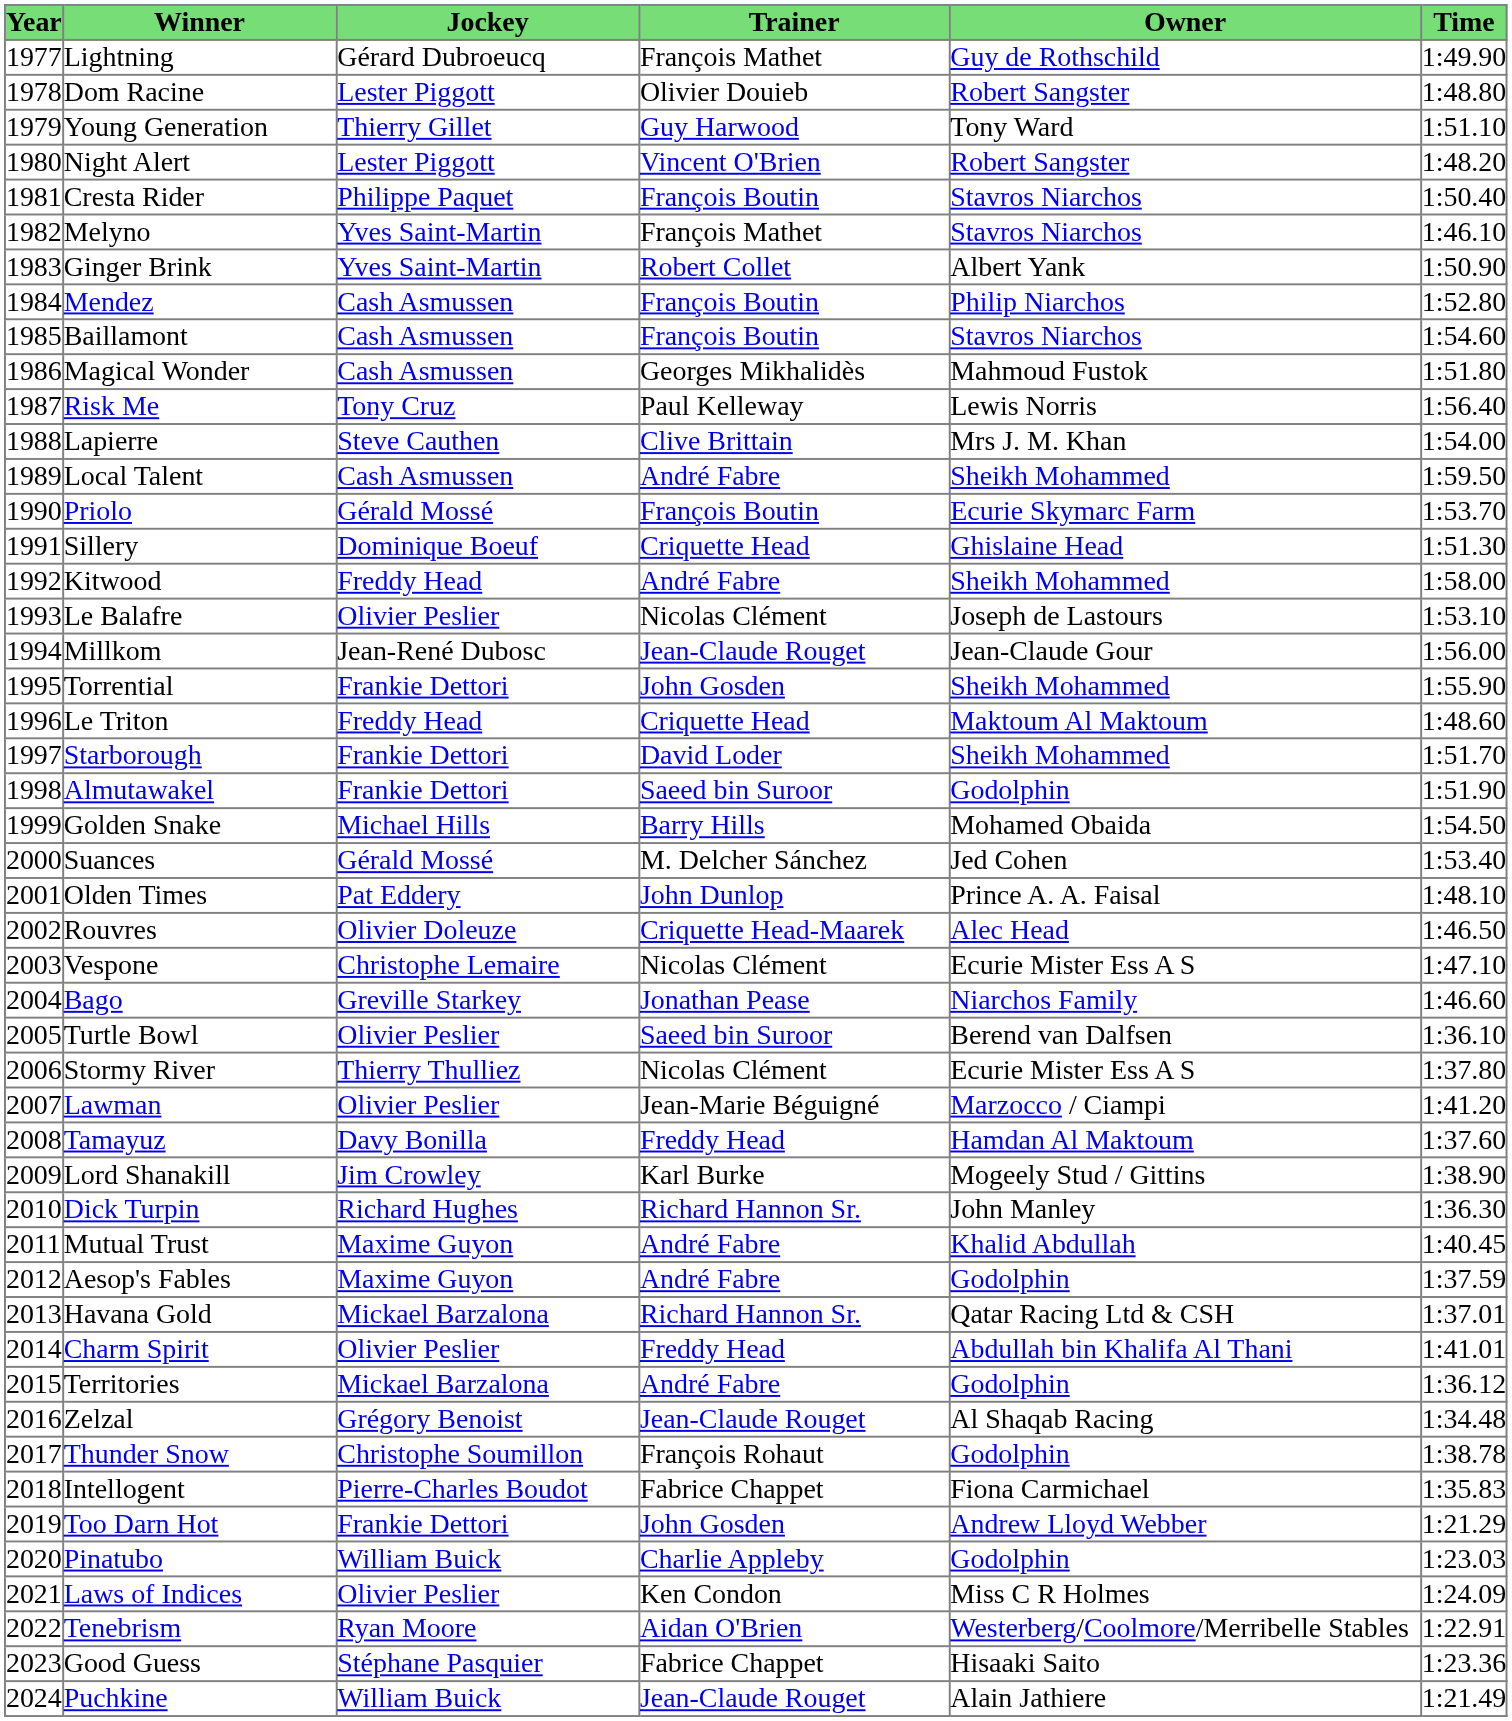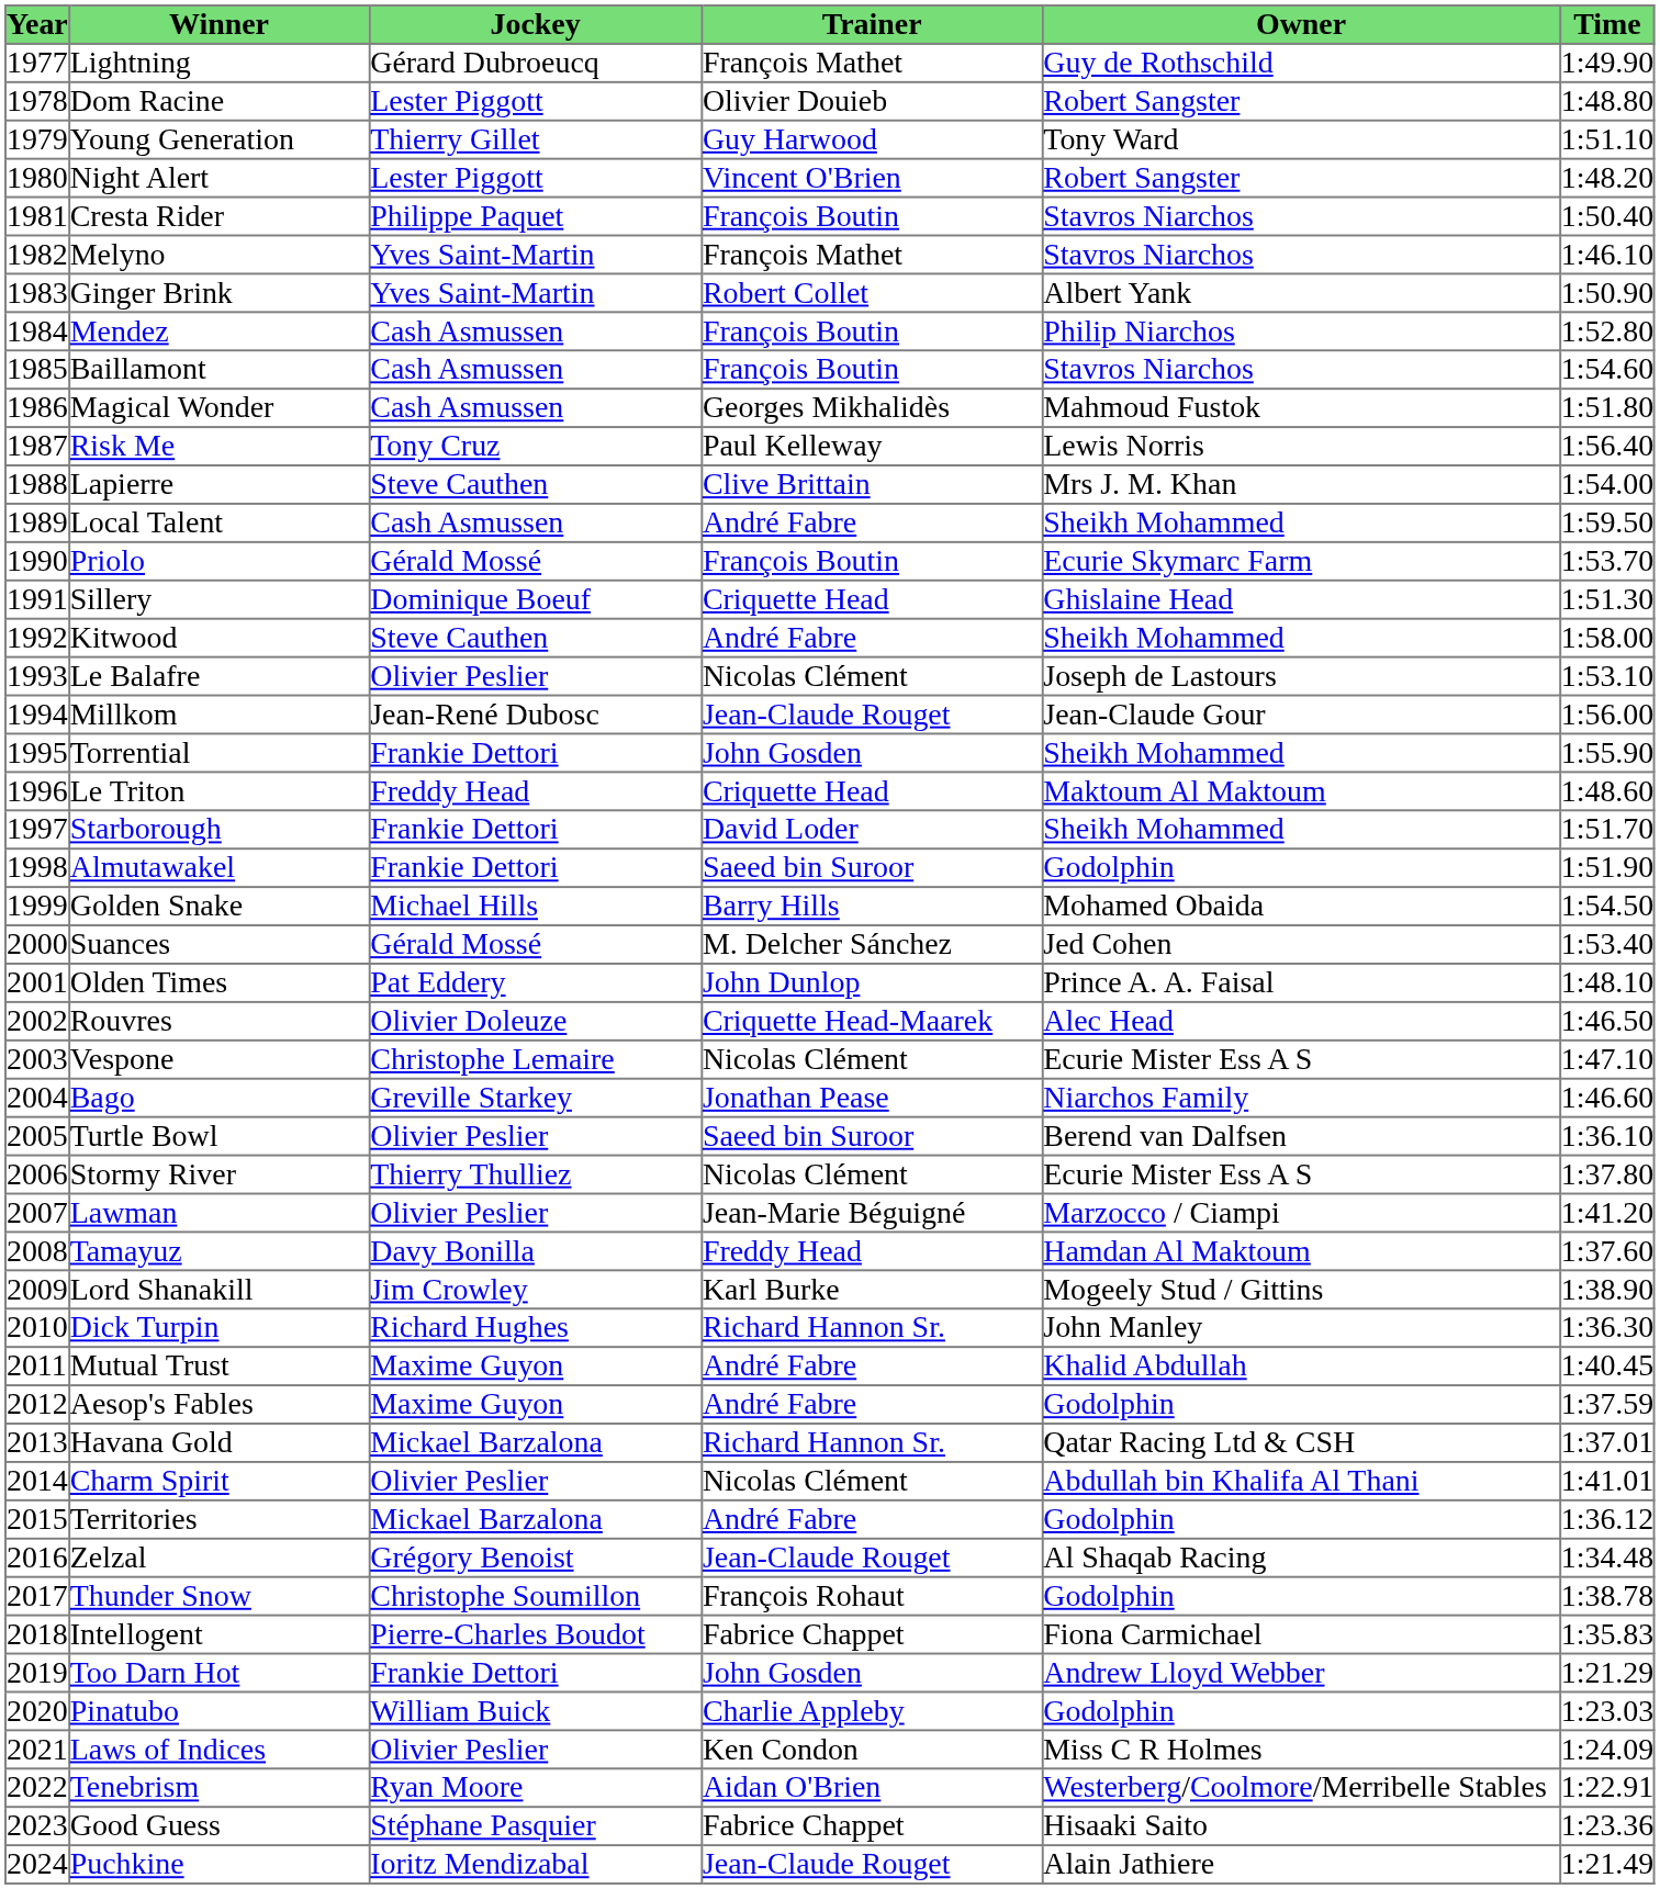 <table class = "sortable" | border="1" cellpadding="0" style="border-collapse: collapse; font-size:90%">
 <tr bgcolor="#77dd77" align="center">
 <th>Year</th>
 <th>Winner</th>
 <th>Jockey</th>
 <th>Trainer</th>
 <th>Owner</th>
 <th>Time</th>
 </tr>
 <tr>
 <td>1977</td>
 <td width=140px>Lightning</td>
 <td width=155px>Gérard Dubroeucq</td>
 <td width=159px>François Mathet</td>
 <td width=242px><a href='#'>Guy de Rothschild</a></td>
 <td>1:49.90</td>
 </tr>
 <tr>
 <td>1978</td>
 <td>Dom Racine</td>
 <td><a href='#'>Lester Piggott</a></td>
 <td>Olivier Douieb</td>
 <td><a href='#'>Robert Sangster</a></td>
 <td>1:48.80</td>
 </tr>
 <tr>
 <td>1979</td>
 <td>Young Generation</td>
 <td><a href='#'>Thierry Gillet</a></td>
 <td><a href='#'>Guy Harwood</a></td>
 <td>Tony Ward</td>
 <td>1:51.10</td>
 </tr>
 <tr>
 <td>1980</td>
 <td>Night Alert</td>
 <td><a href='#'>Lester Piggott</a></td>
 <td><a href='#'>Vincent O'Brien</a></td>
 <td><a href='#'>Robert Sangster</a></td>
 <td>1:48.20</td>
 </tr>
 <tr>
 <td>1981</td>
 <td>Cresta Rider</td>
 <td><a href='#'>Philippe Paquet</a></td>
 <td><a href='#'>François Boutin</a></td>
 <td><a href='#'>Stavros Niarchos</a></td>
 <td>1:50.40</td>
 </tr>
 <tr>
 <td>1982</td>
 <td>Melyno</td>
 <td><a href='#'>Yves Saint-Martin</a></td>
 <td>François Mathet</td>
 <td><a href='#'>Stavros Niarchos</a></td>
 <td>1:46.10</td>
 </tr>
 <tr>
 <td>1983</td>
 <td>Ginger Brink</td>
 <td><a href='#'>Yves Saint-Martin</a></td>
 <td><a href='#'>Robert Collet</a></td>
 <td>Albert Yank</td>
 <td>1:50.90</td>
 </tr>
 <tr>
 <td>1984</td>
 <td><a href='#'>Mendez</a></td>
 <td><a href='#'>Cash Asmussen</a></td>
 <td><a href='#'>François Boutin</a></td>
 <td><a href='#'>Philip Niarchos</a></td>
 <td>1:52.80</td>
 </tr>
 <tr>
 <td>1985</td>
 <td>Baillamont</td>
 <td><a href='#'>Cash Asmussen</a></td>
 <td><a href='#'>François Boutin</a></td>
 <td><a href='#'>Stavros Niarchos</a></td>
 <td>1:54.60</td>
 </tr>
 <tr>
 <td>1986</td>
 <td>Magical Wonder</td>
 <td><a href='#'>Cash Asmussen</a></td>
 <td>Georges Mikhalidès</td>
 <td>Mahmoud Fustok</td>
 <td>1:51.80</td>
 </tr>
 <tr>
 <td>1987</td>
 <td><a href='#'>Risk Me</a></td>
 <td><a href='#'>Tony Cruz</a></td>
 <td>Paul Kelleway</td>
 <td>Lewis Norris</td>
 <td>1:56.40</td>
 </tr>
 <tr>
 <td>1988</td>
 <td>Lapierre</td>
 <td><a href='#'>Steve Cauthen</a></td>
 <td><a href='#'>Clive Brittain</a></td>
 <td>Mrs J. M. Khan</td>
 <td>1:54.00</td>
 </tr>
 <tr>
 <td>1989</td>
 <td>Local Talent</td>
 <td><a href='#'>Cash Asmussen</a></td>
 <td><a href='#'>André Fabre</a></td>
 <td><a href='#'>Sheikh Mohammed</a></td>
 <td>1:59.50</td>
 </tr>
 <tr>
 <td>1990</td>
 <td><a href='#'>Priolo</a></td>
 <td><a href='#'>Gérald Mossé</a></td>
 <td><a href='#'>François Boutin</a></td>
 <td><a href='#'>Ecurie Skymarc Farm</a></td>
 <td>1:53.70</td>
 </tr>
 <tr>
 <td>1991</td>
 <td>Sillery</td>
 <td><a href='#'>Dominique Boeuf</a></td>
 <td><a href='#'>Criquette Head</a></td>
 <td><a href='#'>Ghislaine Head</a></td>
 <td>1:51.30</td>
 </tr>
 <tr>
 <td>1992</td>
 <td>Kitwood</td>
-<td><a href='#'>Freddy Head</a></td>
+<td><a href='#'>Steve Cauthen</a></td>
 <td><a href='#'>André Fabre</a></td>
 <td><a href='#'>Sheikh Mohammed</a></td>
 <td>1:58.00</td>
 </tr>
 <tr>
 <td>1993</td>
 <td>Le Balafre</td>
 <td><a href='#'>Olivier Peslier</a></td>
 <td>Nicolas Clément</td>
 <td>Joseph de Lastours</td>
 <td>1:53.10</td>
 </tr>
 <tr>
 <td>1994</td>
 <td>Millkom</td>
 <td>Jean-René Dubosc</td>
 <td><a href='#'>Jean-Claude Rouget</a></td>
 <td>Jean-Claude Gour</td>
 <td>1:56.00</td>
 </tr>
 <tr>
 <td>1995</td>
 <td>Torrential</td>
 <td><a href='#'>Frankie Dettori</a></td>
 <td><a href='#'>John Gosden</a></td>
 <td><a href='#'>Sheikh Mohammed</a></td>
 <td>1:55.90</td>
 </tr>
 <tr>
 <td>1996</td>
 <td>Le Triton</td>
 <td><a href='#'>Freddy Head</a></td>
 <td><a href='#'>Criquette Head</a></td>
 <td><a href='#'>Maktoum Al Maktoum</a></td>
 <td>1:48.60</td>
 </tr>
 <tr>
 <td>1997</td>
 <td><a href='#'>Starborough</a></td>
 <td><a href='#'>Frankie Dettori</a></td>
 <td><a href='#'>David Loder</a></td>
 <td><a href='#'>Sheikh Mohammed</a></td>
 <td>1:51.70</td>
 </tr>
 <tr>
 <td>1998</td>
 <td><a href='#'>Almutawakel</a></td>
 <td><a href='#'>Frankie Dettori</a></td>
 <td><a href='#'>Saeed bin Suroor</a></td>
 <td><a href='#'>Godolphin</a></td>
 <td>1:51.90</td>
 </tr>
 <tr>
 <td>1999</td>
 <td>Golden Snake</td>
 <td><a href='#'>Michael Hills</a></td>
 <td><a href='#'>Barry Hills</a></td>
 <td>Mohamed Obaida</td>
 <td>1:54.50</td>
 </tr>
 <tr>
 <td>2000</td>
 <td>Suances</td>
 <td><a href='#'>Gérald Mossé</a></td>
 <td>M. Delcher Sánchez </td>
 <td>Jed Cohen</td>
 <td>1:53.40</td>
 </tr>
 <tr>
 <td>2001</td>
 <td>Olden Times</td>
 <td><a href='#'>Pat Eddery</a></td>
 <td><a href='#'>John Dunlop</a></td>
 <td>Prince A. A. Faisal</td>
 <td>1:48.10</td>
 </tr>
 <tr>
 <td>2002</td>
 <td>Rouvres</td>
 <td><a href='#'>Olivier Doleuze</a></td>
 <td><a href='#'>Criquette Head-Maarek</a></td>
 <td><a href='#'>Alec Head</a></td>
 <td>1:46.50</td>
 </tr>
 <tr>
 <td>2003</td>
 <td>Vespone</td>
 <td><a href='#'>Christophe Lemaire</a></td>
 <td>Nicolas Clément</td>
 <td>Ecurie Mister Ess A S</td>
 <td>1:47.10</td>
 </tr>
 <tr>
 <td>2004</td>
 <td><a href='#'>Bago</a></td>
 <td><a href='#'>Greville Starkey</a></td>
 <td><a href='#'>Jonathan Pease</a></td>
 <td><a href='#'>Niarchos Family</a></td>
 <td>1:46.60</td>
 </tr>
 <tr>
 <td>2005</td>
 <td>Turtle Bowl</td>
 <td><a href='#'>Olivier Peslier</a></td>
 <td><a href='#'>Saeed bin Suroor</a></td>
 <td>Berend van Dalfsen</td>
 <td>1:36.10</td>
 </tr>
 <tr>
 <td>2006</td>
 <td>Stormy River</td>
 <td><a href='#'>Thierry Thulliez</a></td>
 <td>Nicolas Clément</td>
 <td>Ecurie Mister Ess A S</td>
 <td>1:37.80</td>
 </tr>
 <tr>
 <td>2007</td>
 <td><a href='#'>Lawman</a></td>
 <td><a href='#'>Olivier Peslier</a></td>
 <td>Jean-Marie Béguigné</td>
 <td><a href='#'>Marzocco</a> / Ciampi </td>
 <td>1:41.20</td>
 </tr>
 <tr>
 <td>2008</td>
 <td><a href='#'>Tamayuz</a></td>
 <td><a href='#'>Davy Bonilla</a></td>
 <td><a href='#'>Freddy Head</a></td>
 <td><a href='#'>Hamdan Al Maktoum</a></td>
 <td>1:37.60</td>
 </tr>
 <tr>
 <td>2009</td>
 <td>Lord Shanakill</td>
 <td><a href='#'>Jim Crowley</a></td>
 <td>Karl Burke</td>
 <td>Mogeely Stud / Gittins </td>
 <td>1:38.90</td>
 </tr>
 <tr>
 <td>2010</td>
 <td><a href='#'>Dick Turpin</a></td>
 <td><a href='#'>Richard Hughes</a></td>
 <td><a href='#'>Richard Hannon Sr.</a></td>
 <td>John Manley</td>
 <td>1:36.30</td>
 </tr>
 <tr>
 <td>2011</td>
 <td>Mutual Trust</td>
 <td><a href='#'>Maxime Guyon</a></td>
 <td><a href='#'>André Fabre</a></td>
 <td><a href='#'>Khalid Abdullah</a></td>
 <td>1:40.45</td>
 </tr>
 <tr>
 <td>2012</td>
 <td>Aesop's Fables</td>
 <td><a href='#'>Maxime Guyon</a></td>
 <td><a href='#'>André Fabre</a></td>
 <td><a href='#'>Godolphin</a></td>
 <td>1:37.59</td>
 </tr>
 <tr>
 <td>2013</td>
 <td>Havana Gold</td>
 <td><a href='#'>Mickael Barzalona</a></td>
 <td><a href='#'>Richard Hannon Sr.</a></td>
 <td>Qatar Racing Ltd & CSH</td>
 <td>1:37.01</td>
 </tr>
 <tr>
 <td>2014</td>
 <td><a href='#'>Charm Spirit</a></td>
 <td><a href='#'>Olivier Peslier</a></td>
-<td><a href='#'>Freddy Head</a></td>
+<td>Nicolas Clément</td>
 <td><a href='#'>Abdullah bin Khalifa Al Thani</a></td>
 <td>1:41.01</td>
 </tr>
 <tr>
 <td>2015</td>
 <td>Territories</td>
 <td><a href='#'>Mickael Barzalona</a></td>
 <td><a href='#'>André Fabre</a></td>
 <td><a href='#'>Godolphin</a></td>
 <td>1:36.12</td>
 </tr>
 <tr>
 <td>2016</td>
 <td>Zelzal</td>
 <td><a href='#'>Grégory Benoist</a></td>
 <td><a href='#'>Jean-Claude Rouget</a></td>
 <td>Al Shaqab Racing</td>
 <td>1:34.48</td>
 </tr>
 <tr>
 <td>2017</td>
 <td><a href='#'>Thunder Snow</a></td>
 <td><a href='#'>Christophe Soumillon</a></td>
 <td>François Rohaut</td>
 <td><a href='#'>Godolphin</a></td>
 <td>1:38.78</td>
 </tr>
 <tr>
 <td>2018</td>
 <td>Intellogent</td>
 <td><a href='#'>Pierre-Charles Boudot</a></td>
 <td>Fabrice Chappet</td>
 <td>Fiona Carmichael</td>
 <td>1:35.83</td>
 </tr>
 <tr>
 <td>2019</td>
 <td><a href='#'>Too Darn Hot</a></td>
 <td><a href='#'>Frankie Dettori</a></td>
 <td><a href='#'>John Gosden</a></td>
 <td><a href='#'>Andrew Lloyd Webber</a></td>
 <td>1:21.29</td>
 </tr>
 <tr>
 <td>2020</td>
 <td><a href='#'>Pinatubo</a></td>
 <td><a href='#'>William Buick</a></td>
 <td><a href='#'>Charlie Appleby</a></td>
 <td><a href='#'>Godolphin</a></td>
 <td>1:23.03</td>
 </tr>
 <tr>
 <td>2021</td>
 <td><a href='#'>Laws of Indices</a></td>
 <td><a href='#'>Olivier Peslier</a></td>
 <td>Ken Condon</td>
 <td>Miss C R Holmes</td>
 <td>1:24.09</td>
 </tr>
 <tr>
 <td>2022</td>
 <td><a href='#'>Tenebrism</a></td>
 <td><a href='#'>Ryan Moore</a></td>
 <td><a href='#'>Aidan O'Brien</a></td>
 <td><a href='#'>Westerberg</a>/<a href='#'>Coolmore</a>/Merribelle Stables</td>
 <td>1:22.91</td>
 </tr>
 <tr>
 <td>2023</td>
 <td>Good Guess</td>
 <td><a href='#'>Stéphane Pasquier</a></td>
 <td>Fabrice Chappet</td>
 <td>Hisaaki Saito</td>
 <td>1:23.36</td>
 </tr>
 <tr>
 <td>2024</td>
 <td><a href='#'>Puchkine</a></td>
-<td><a href='#'>William Buick</a></td>
+<td><a href='#'>Ioritz Mendizabal</a></td>
 <td><a href='#'>Jean-Claude Rouget</a></td>
 <td>Alain Jathiere</td>
 <td>1:21.49</td>
 </tr>
 </table>
